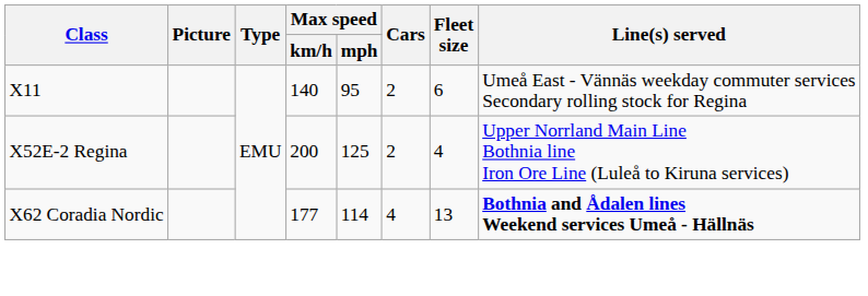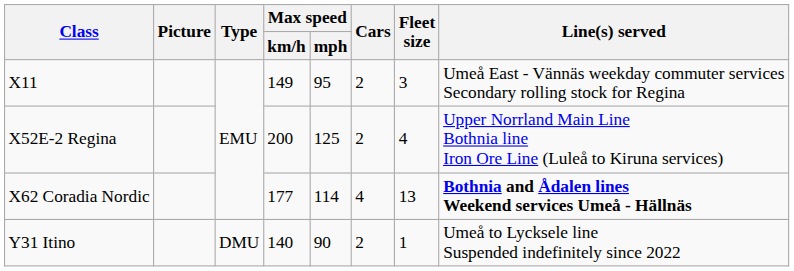 <table class="wikitable">
 <tr>
 <th rowspan="2"><a href='#'>Class</a></th>
 <th rowspan="2">Picture</th>
 <th rowspan="2">Type</th>
 <th colspan="2">Max speed</th>
 <th rowspan="2">Cars</th>
 <th rowspan="2">Fleet<br>size</th>
 <th rowspan="2">Line(s) served</th>
 </tr>
 <tr>
 <th>km/h</th>
 <th>mph</th>
 </tr>
 <tr>
 <td>X11</td>
 <td></td>
 <td rowspan="3">EMU</td>
-<td>140</td>
+<td>149</td>
 <td>95</td>
 <td>2</td>
-<td>6</td>
+<td>3</td>
 <td>Umeå East - Vännäs weekday commuter services<br>Secondary rolling stock for Regina</td>
 </tr>
 <tr>
 <td>X52E-2 Regina</td>
 <td></td>
 <td>200</td>
 <td>125</td>
 <td>2</td>
 <td>4</td>
 <td><a href='#'>Upper Norrland Main Line</a><br><a href='#'>Bothnia line</a><br><a href='#'>Iron Ore Line</a> (Luleå to Kiruna services)</td>
 </tr>
 <tr>
 <td>X62 Coradia Nordic</td>
 <td></td>
 <td>177</td>
 <td>114</td>
 <td>4</td>
 <td>13</td>
 <td><strong><a href='#'>Bothnia</a> and <a href='#'>Ådalen lines</a><br>Weekend services Umeå - Hällnäs</strong></td>
 </tr>
+<tr>
+<td>Y31 Itino</td>
+<td></td>
+<td>DMU</td>
+<td>140</td>
+<td>90</td>
+<td>2</td>
+<td>1</td>
+<td>Umeå to Lycksele line<br>Suspended indefinitely since 2022</td>
+</tr>
 </table>
